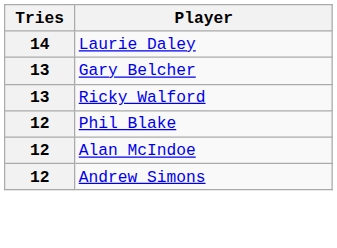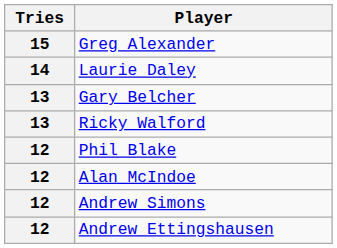 <table class="wikitable" style="text-align:left;">
 <tr>
 <th width=50>Tries</th>
 <th width=200>Player</th>
+</tr>
+<tr>
+<th>15</th>
+<td> <a href='#'>Greg Alexander</a></td>
 </tr>
 <tr>
 <th>14</th>
 <td> <a href='#'>Laurie Daley</a></td>
 </tr>
 <tr>
 <th>13</th>
 <td> <a href='#'>Gary Belcher</a></td>
 </tr>
 <tr>
 <th>13</th>
 <td> <a href='#'>Ricky Walford</a></td>
 </tr>
 <tr>
 <th>12</th>
 <td> <a href='#'>Phil Blake</a></td>
 </tr>
 <tr>
 <th>12</th>
 <td> <a href='#'>Alan McIndoe</a></td>
 </tr>
 <tr>
 <th>12</th>
 <td> <a href='#'>Andrew Simons</a></td>
 </tr>
+<tr>
+<th>12</th>
+<td> <a href='#'>Andrew Ettingshausen</a></td>
+</tr>
 </table>
